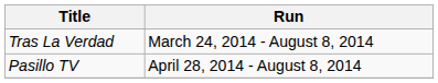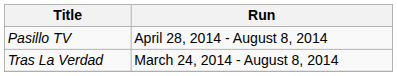 <table class="wikitable sortable" style="width:50%;">
 <tr>
 <th>Title</th>
 <th>Run</th>
 </tr>
 <tr>
+<td><em>Pasillo TV</em></td>
+<td>April 28, 2014 - August 8, 2014</td>
+</tr>
+<tr>
 <td><em>Tras La Verdad</em></td>
 <td>March 24, 2014 - August 8, 2014</td>
 </tr>
 <tr>
-<td><em>Pasillo TV</em></td>
-<td>April 28, 2014 - August 8, 2014</td>
-</tr>
-<tr>
 </tr>
 </table>
